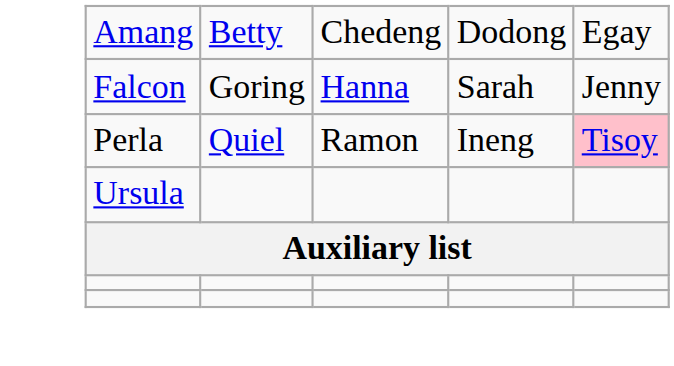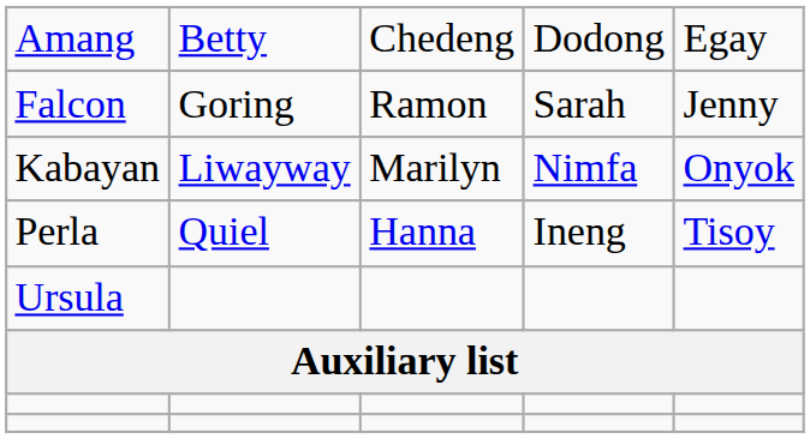 <table class="wikitable" style="float:right;">
 <tr>
 <td><a href='#'>Amang</a></td>
 <td><a href='#'>Betty</a></td>
 <td>Chedeng</td>
 <td>Dodong</td>
 <td>Egay</td>
 </tr>
 <tr>
 <td><a href='#'>Falcon</a></td>
 <td>Goring</td>
-<td><a href='#'>Hanna</a></td>
+<td>Ramon</td>
 <td>Sarah</td>
 <td>Jenny</td>
 </tr>
 <tr>
+<td>Kabayan</td>
+<td><a href='#'>Liwayway</a></td>
+<td>Marilyn</td>
+<td><a href='#'>Nimfa</a></td>
+<td><a href='#'>Onyok</a></td>
+</tr>
+<tr>
 <td>Perla</td>
 <td><a href='#'>Quiel</a></td>
-<td>Ramon</td>
+<td><a href='#'>Hanna</a></td>
 <td>Ineng</td>
-<td style="background: pink;"><a href='#'>Tisoy</a></td>
+<td><a href='#'>Tisoy</a></td>
 </tr>
 <tr>
 <td><a href='#'>Ursula</a></td>
 <td></td>
 <td></td>
 <td></td>
 <td></td>
 </tr>
 <tr>
 <th colspan=5>Auxiliary list</th>
 </tr>
 <tr>
 <td></td>
 <td></td>
 <td></td>
 <td></td>
 <td></td>
 </tr>
 <tr>
 <td></td>
 <td></td>
 <td></td>
 <td></td>
 <td></td>
 </tr>
 </table>
